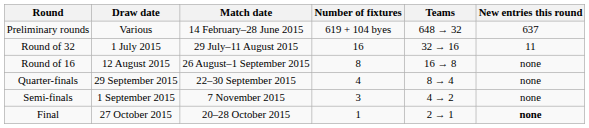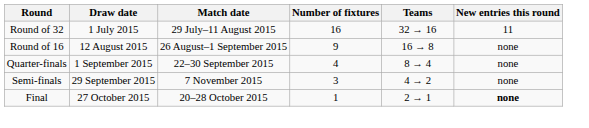 <table class="wikitable" style="text-align:center">
 <tr>
 <th>Round</th>
 <th>Draw date</th>
 <th>Match date</th>
 <th>Number of fixtures</th>
 <th style="width:100px;">Teams</th>
 <th>New entries this round</th>
-</tr>
-<tr>
-<td>Preliminary rounds</td>
-<td>Various</td>
-<td>14 February–28 June 2015</td>
-<td>619 + 104 byes</td>
-<td>648 → 32</td>
-<td>637</td>
 </tr>
 <tr>
 <td>Round of 32</td>
 <td>1 July 2015</td>
 <td>29 July–11 August 2015</td>
 <td>16</td>
 <td>32 → 16</td>
 <td>11</td>
 </tr>
 <tr>
 <td>Round of 16</td>
 <td>12 August 2015</td>
 <td>26 August–1 September 2015</td>
-<td>8</td>
+<td>9</td>
 <td>16 → 8</td>
 <td>none</td>
 </tr>
 <tr>
 <td>Quarter-finals</td>
-<td>29 September 2015</td>
+<td>1 September 2015</td>
 <td>22–30 September 2015</td>
 <td>4</td>
 <td>8 → 4</td>
 <td>none</td>
 </tr>
 <tr>
 <td>Semi-finals</td>
-<td>1 September 2015</td>
+<td>29 September 2015</td>
 <td>7 November 2015</td>
 <td>3</td>
 <td>4 → 2</td>
 <td>none</td>
 </tr>
 <tr>
 <td>Final</td>
 <td>27 October 2015</td>
 <td>20–28 October 2015</td>
 <td>1</td>
 <td>2 → 1</td>
 <td><strong>none</strong></td>
 </tr>
 </table>
